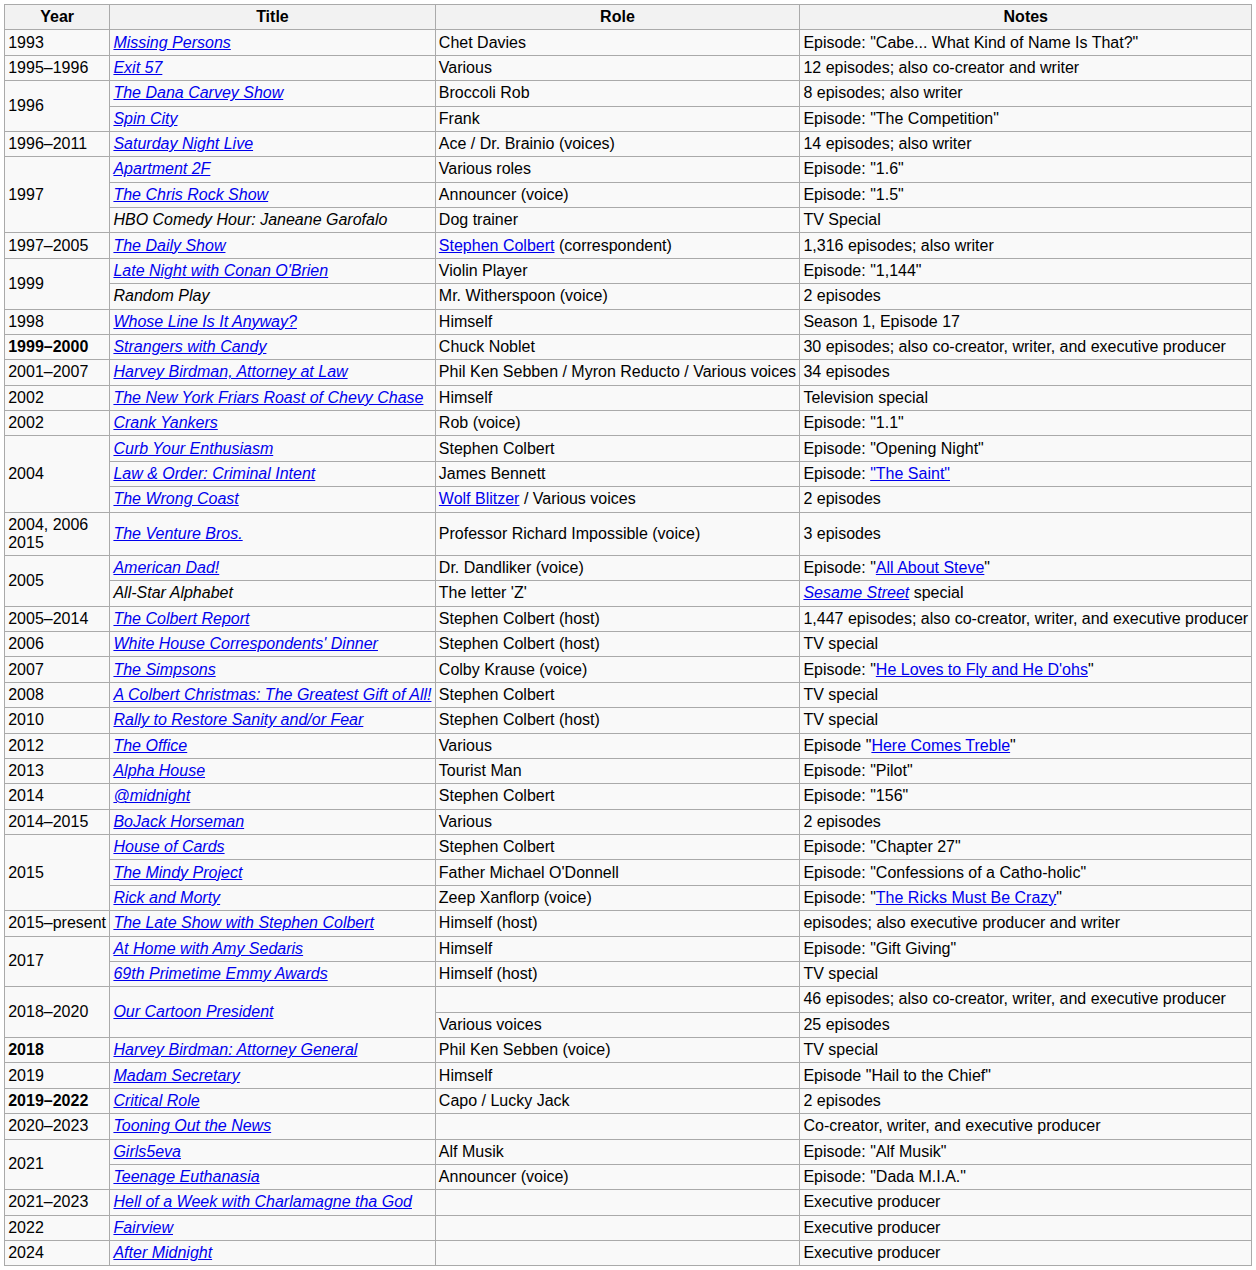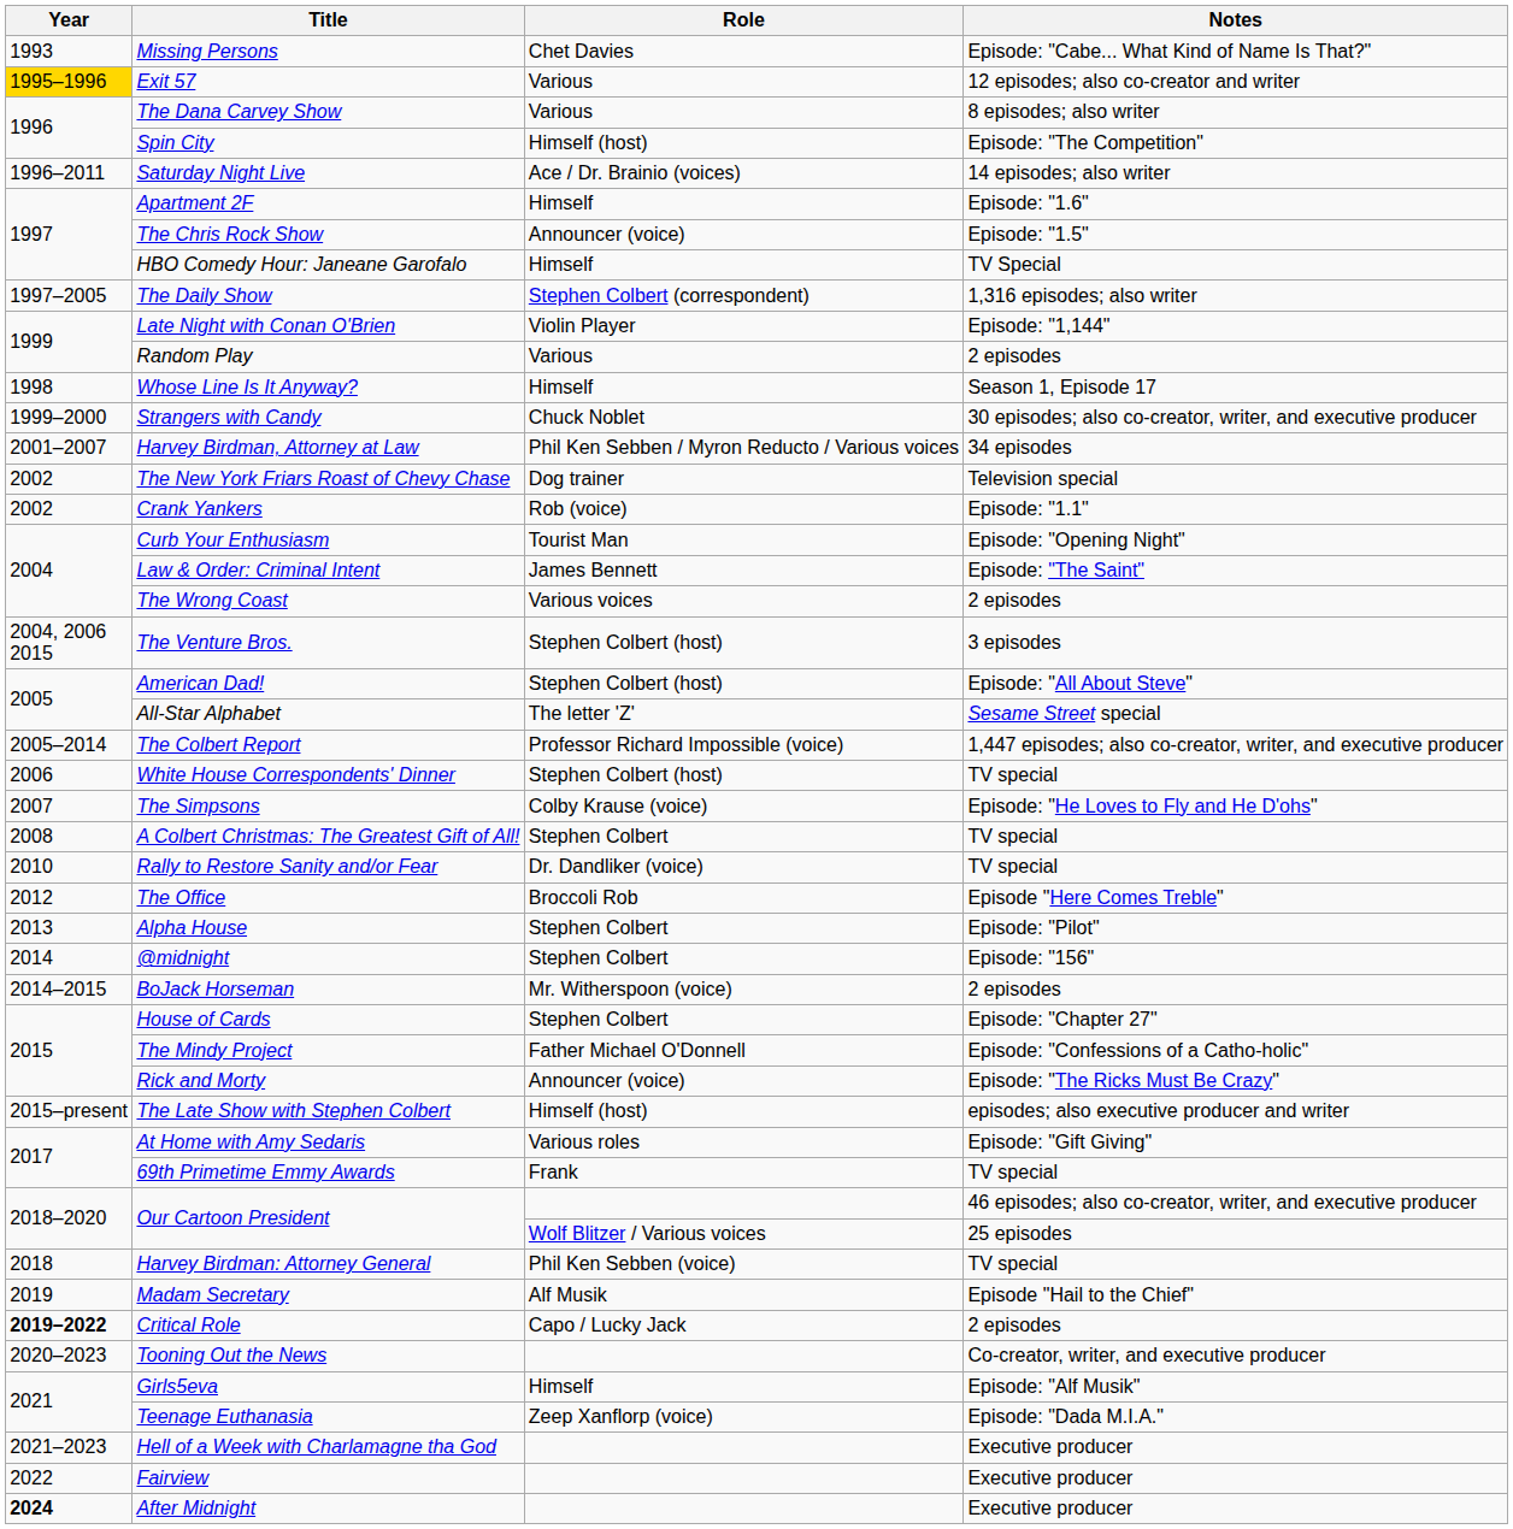 <table class="wikitable">
 <tr>
 <th>Year</th>
 <th>Title</th>
 <th>Role</th>
 <th>Notes</th>
 </tr>
 <tr>
 <td>1993</td>
 <td><em><a href='#'>Missing Persons</a></em></td>
 <td>Chet Davies</td>
 <td>Episode: "Cabe... What Kind of Name Is That?"</td>
 </tr>
 <tr>
-<td>1995–1996</td>
+<td style="background: gold;">1995–1996</td>
 <td><em><a href='#'>Exit 57</a></em></td>
 <td>Various</td>
 <td>12 episodes; also co-creator and writer</td>
 </tr>
 <tr>
 <td rowspan=2>1996</td>
 <td><em><a href='#'>The Dana Carvey Show</a></em></td>
-<td>Broccoli Rob</td>
+<td>Various</td>
 <td>8 episodes; also writer</td>
 </tr>
 <tr>
 <td><em><a href='#'>Spin City</a></em></td>
-<td>Frank</td>
+<td>Himself (host)</td>
 <td>Episode: "The Competition"</td>
 </tr>
 <tr>
 <td>1996–2011</td>
 <td><em><a href='#'>Saturday Night Live</a></em></td>
 <td>Ace / Dr. Brainio (voices)</td>
 <td>14 episodes; also writer</td>
 </tr>
 <tr>
 <td rowspan=3>1997</td>
 <td><em><a href='#'>Apartment 2F</a></em></td>
-<td>Various roles</td>
+<td>Himself</td>
 <td>Episode: "1.6"</td>
 </tr>
 <tr>
 <td><em><a href='#'>The Chris Rock Show</a></em></td>
 <td>Announcer (voice)</td>
 <td>Episode: "1.5"</td>
 </tr>
 <tr>
 <td><em>HBO Comedy Hour: Janeane Garofalo</em></td>
-<td>Dog trainer</td>
+<td>Himself</td>
 <td>TV Special</td>
 </tr>
 <tr>
 <td>1997–2005</td>
 <td><em><a href='#'>The Daily Show</a></em></td>
 <td><a href='#'>Stephen Colbert</a> (correspondent)</td>
 <td>1,316 episodes; also writer</td>
 </tr>
 <tr>
 <td rowspan=2>1999</td>
 <td><em><a href='#'>Late Night with Conan O'Brien</a></em></td>
 <td>Violin Player</td>
 <td>Episode: "1,144"</td>
 </tr>
 <tr>
 <td><em>Random Play</em></td>
-<td>Mr. Witherspoon (voice)</td>
+<td>Various</td>
 <td>2 episodes</td>
 </tr>
 <tr>
 <td>1998</td>
 <td><em><a href='#'>Whose Line Is It Anyway?</a></em></td>
 <td>Himself</td>
 <td>Season 1, Episode 17</td>
 </tr>
 <tr>
-<td><strong>1999–2000</strong></td>
+<td>1999–2000</td>
 <td><em><a href='#'>Strangers with Candy</a></em></td>
 <td>Chuck Noblet</td>
 <td>30 episodes; also co-creator, writer, and executive producer</td>
 </tr>
 <tr>
 <td>2001–2007</td>
 <td><em><a href='#'>Harvey Birdman, Attorney at Law</a></em></td>
 <td>Phil Ken Sebben / Myron Reducto / Various voices</td>
 <td>34 episodes</td>
 </tr>
 <tr>
 <td>2002</td>
 <td><em><a href='#'>The New York Friars Roast of Chevy Chase</a></em></td>
-<td>Himself</td>
+<td>Dog trainer</td>
 <td>Television special</td>
 </tr>
 <tr>
 <td>2002</td>
 <td><em><a href='#'>Crank Yankers</a></em></td>
 <td>Rob (voice)</td>
 <td>Episode: "1.1"</td>
 </tr>
 <tr>
 <td rowspan=3>2004</td>
 <td><em><a href='#'>Curb Your Enthusiasm</a></em></td>
-<td>Stephen Colbert</td>
+<td>Tourist Man</td>
 <td>Episode: "Opening Night"</td>
 </tr>
 <tr>
 <td><em><a href='#'>Law & Order: Criminal Intent</a></em></td>
 <td>James Bennett</td>
 <td>Episode: <a href='#'>"The Saint"</a></td>
 </tr>
 <tr>
 <td><em><a href='#'>The Wrong Coast</a></em></td>
-<td><a href='#'>Wolf Blitzer</a> / Various voices</td>
+<td>Various voices</td>
 <td>2 episodes</td>
 </tr>
 <tr>
 <td>2004, 2006<br>2015</td>
 <td><em><a href='#'>The Venture Bros.</a></em></td>
-<td>Professor Richard Impossible (voice)</td>
+<td>Stephen Colbert (host)</td>
 <td>3 episodes</td>
 </tr>
 <tr>
 <td rowspan=2>2005</td>
 <td><em><a href='#'>American Dad!</a></em></td>
-<td>Dr. Dandliker (voice)</td>
+<td>Stephen Colbert (host)</td>
 <td>Episode: "<a href='#'>All About Steve</a>"</td>
 </tr>
 <tr>
 <td><em>All-Star Alphabet</em></td>
 <td>The letter 'Z'</td>
 <td><em><a href='#'>Sesame Street</a></em> special</td>
 </tr>
 <tr>
 <td>2005–2014</td>
 <td><em><a href='#'>The Colbert Report</a></em></td>
-<td>Stephen Colbert (host)</td>
+<td>Professor Richard Impossible (voice)</td>
 <td>1,447 episodes; also co-creator, writer, and executive producer</td>
 </tr>
 <tr>
 <td>2006</td>
 <td><em><a href='#'>White House Correspondents' Dinner</a></em></td>
 <td>Stephen Colbert (host)</td>
 <td>TV special</td>
 </tr>
 <tr>
 <td>2007</td>
 <td><em><a href='#'>The Simpsons</a></em></td>
 <td>Colby Krause (voice)</td>
 <td>Episode: "<a href='#'>He Loves to Fly and He D'ohs</a>"</td>
 </tr>
 <tr>
 <td>2008</td>
 <td><em><a href='#'>A Colbert Christmas: The Greatest Gift of All!</a></em></td>
 <td>Stephen Colbert</td>
 <td>TV special</td>
 </tr>
 <tr>
 <td>2010</td>
 <td><em><a href='#'>Rally to Restore Sanity and/or Fear</a></em></td>
-<td>Stephen Colbert (host)</td>
+<td>Dr. Dandliker (voice)</td>
 <td>TV special</td>
 </tr>
 <tr>
 <td>2012</td>
 <td><em><a href='#'>The Office</a></em></td>
-<td>Various</td>
+<td>Broccoli Rob</td>
 <td>Episode "<a href='#'>Here Comes Treble</a>"</td>
 </tr>
 <tr>
 <td>2013</td>
 <td><em><a href='#'>Alpha House</a></em></td>
-<td>Tourist Man</td>
+<td>Stephen Colbert</td>
 <td>Episode: "Pilot"</td>
 </tr>
 <tr>
 <td>2014</td>
 <td><em><a href='#'>@midnight</a></em></td>
 <td>Stephen Colbert</td>
 <td>Episode: "156"</td>
 </tr>
 <tr>
 <td>2014–2015</td>
 <td><em><a href='#'>BoJack Horseman</a></em></td>
-<td>Various</td>
+<td>Mr. Witherspoon (voice)</td>
 <td>2 episodes</td>
 </tr>
 <tr>
 <td rowspan=3>2015</td>
 <td><em><a href='#'>House of Cards</a></em></td>
 <td>Stephen Colbert</td>
 <td>Episode: "Chapter 27"</td>
 </tr>
 <tr>
 <td><em><a href='#'>The Mindy Project</a></em></td>
 <td>Father Michael O'Donnell</td>
 <td>Episode: "Confessions of a Catho-holic"</td>
 </tr>
 <tr>
 <td><em><a href='#'>Rick and Morty</a></em></td>
-<td>Zeep Xanflorp (voice)</td>
+<td>Announcer (voice)</td>
 <td>Episode: "<a href='#'>The Ricks Must Be Crazy</a>"</td>
 </tr>
 <tr>
 <td>2015–present</td>
 <td><em><a href='#'>The Late Show with Stephen Colbert</a></em></td>
 <td>Himself (host)</td>
 <td> episodes; also executive producer and writer</td>
 </tr>
 <tr>
 <td rowspan=2>2017</td>
 <td><em><a href='#'>At Home with Amy Sedaris</a></em></td>
-<td>Himself</td>
+<td>Various roles</td>
 <td>Episode: "Gift Giving"</td>
 </tr>
 <tr>
 <td><em><a href='#'>69th Primetime Emmy Awards</a></em></td>
-<td>Himself (host)</td>
+<td>Frank</td>
 <td>TV special</td>
 </tr>
 <tr>
 <td rowspan=2>2018–2020</td>
 <td rowspan=2><em><a href='#'>Our Cartoon President</a></em></td>
 <td></td>
 <td>46 episodes; also co-creator, writer, and executive producer</td>
 </tr>
 <tr>
-<td>Various voices</td>
+<td><a href='#'>Wolf Blitzer</a> / Various voices</td>
 <td>25 episodes</td>
 </tr>
 <tr>
-<td><strong>2018</strong></td>
+<td>2018</td>
 <td><em><a href='#'>Harvey Birdman: Attorney General</a></em></td>
 <td>Phil Ken Sebben (voice)</td>
 <td>TV special</td>
 </tr>
 <tr>
 <td>2019</td>
 <td><em><a href='#'>Madam Secretary</a></em></td>
-<td>Himself</td>
+<td>Alf Musik</td>
 <td>Episode "Hail to the Chief"</td>
 </tr>
 <tr>
 <td><strong>2019–2022</strong></td>
 <td><em><a href='#'>Critical Role</a></em></td>
 <td>Capo / Lucky Jack</td>
 <td>2 episodes</td>
 </tr>
 <tr>
 <td>2020–2023</td>
 <td><em><a href='#'>Tooning Out the News</a></em></td>
 <td></td>
 <td>Co-creator, writer, and executive producer</td>
 </tr>
 <tr>
 <td rowspan=2>2021</td>
 <td><em><a href='#'>Girls5eva</a></em></td>
-<td>Alf Musik</td>
+<td>Himself</td>
 <td>Episode: "Alf Musik"</td>
 </tr>
 <tr>
 <td><em><a href='#'>Teenage Euthanasia</a></em></td>
-<td>Announcer (voice)</td>
+<td>Zeep Xanflorp (voice)</td>
 <td>Episode: "Dada M.I.A."</td>
 </tr>
 <tr>
 <td>2021–2023</td>
 <td><em><a href='#'>Hell of a Week with Charlamagne tha God</a></em></td>
 <td></td>
 <td>Executive producer</td>
 </tr>
 <tr>
 <td>2022</td>
 <td><em><a href='#'>Fairview</a></em></td>
 <td></td>
 <td>Executive producer</td>
 </tr>
 <tr>
-<td>2024</td>
+<td><strong>2024</strong></td>
 <td><em><a href='#'>After Midnight</a></em></td>
 <td></td>
 <td>Executive producer</td>
 </tr>
 </table>
